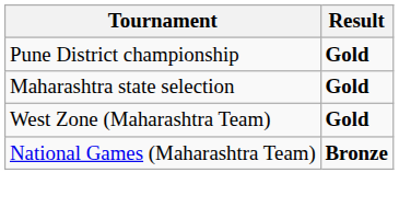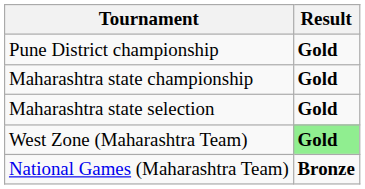 <table class="wikitable">
 <tr>
 <th>Tournament</th>
 <th>Result</th>
 </tr>
 <tr>
 <td>Pune District championship</td>
 <td> <strong>Gold</strong></td>
 </tr>
 <tr>
+<td>Maharashtra state championship</td>
+<td> <strong>Gold</strong></td>
+</tr>
+<tr>
 <td>Maharashtra state selection</td>
 <td> <strong>Gold</strong></td>
 </tr>
 <tr>
 <td>West Zone (Maharashtra Team)</td>
-<td> <strong>Gold</strong></td>
+<td style="background: lightgreen;"> <strong>Gold</strong></td>
 </tr>
 <tr>
 <td><a href='#'>National Games</a> (Maharashtra Team)</td>
 <td> <strong>Bronze</strong></td>
 </tr>
 </table>
